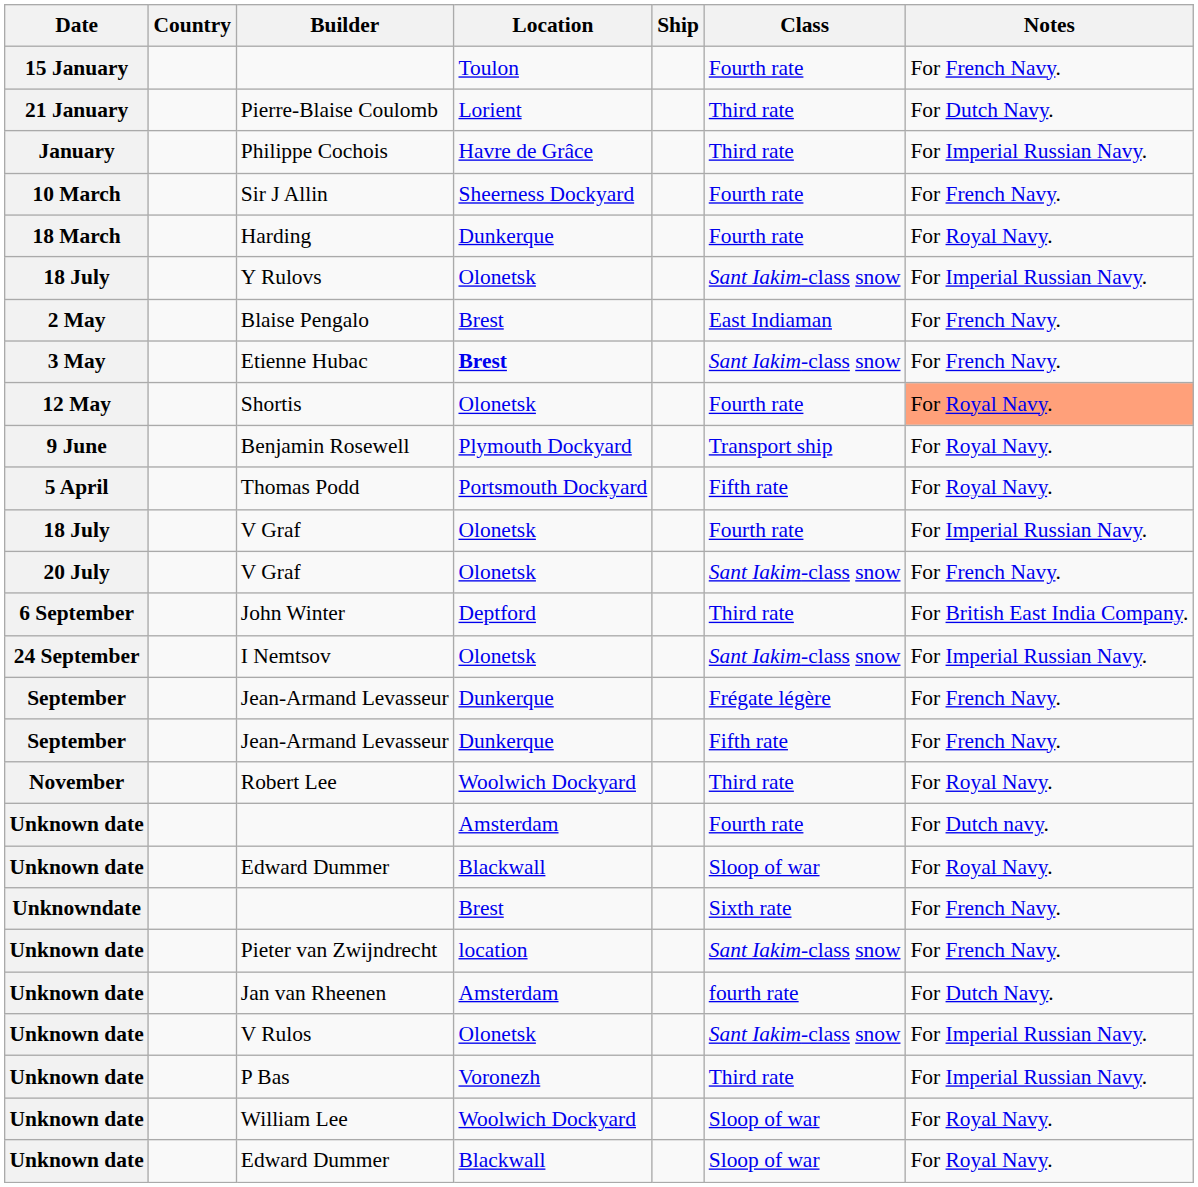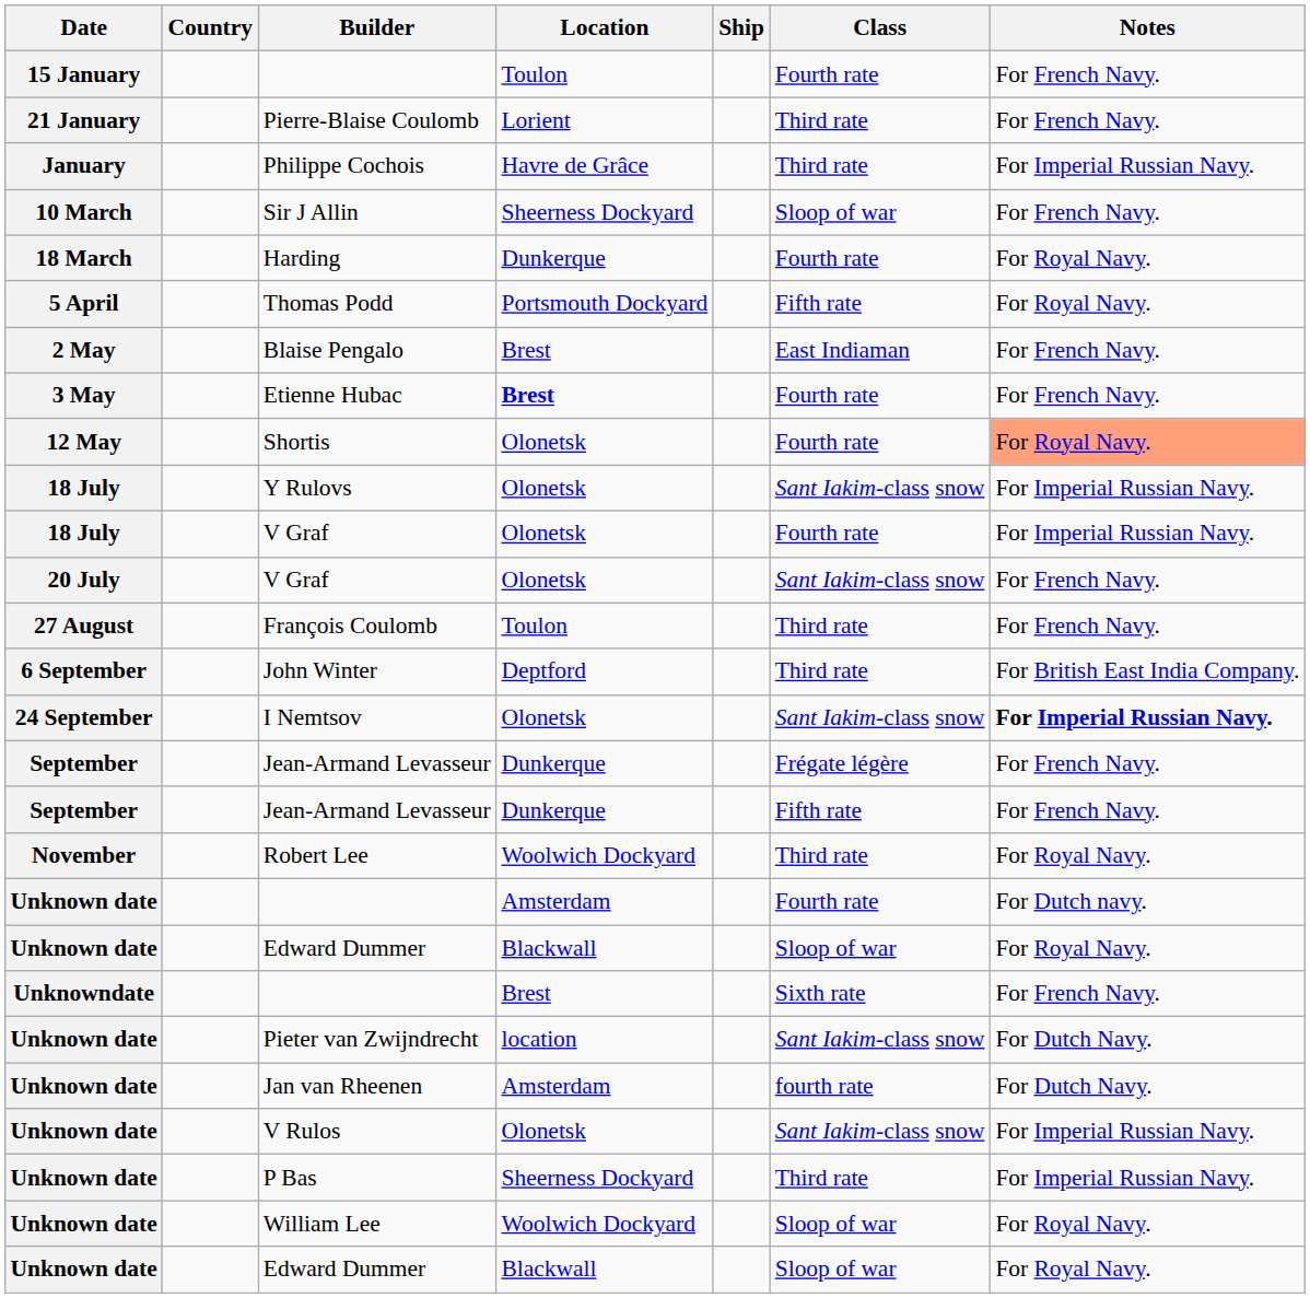 <table class="wikitable sortable" style="font-size:1.00em; line-height:1.5em;">
 <tr>
 <th>Date</th>
 <th>Country</th>
 <th>Builder</th>
 <th>Location</th>
 <th>Ship</th>
 <th>Class</th>
 <th>Notes</th>
 </tr>
 <tr ---->
 <th>15 January</th>
 <td></td>
 <td></td>
 <td><a href='#'>Toulon</a></td>
 <td><strong></strong></td>
 <td><a href='#'>Fourth rate</a></td>
 <td>For <a href='#'>French Navy</a>.</td>
 </tr>
 <tr ---->
 <th>21 January</th>
 <td></td>
 <td>Pierre-Blaise Coulomb</td>
 <td><a href='#'>Lorient</a></td>
 <td><strong></strong></td>
 <td><a href='#'>Third rate</a></td>
-<td>For <a href='#'>Dutch Navy</a>.</td>
+<td>For <a href='#'>French Navy</a>.</td>
 </tr>
 <tr ---->
 <th>January</th>
 <td></td>
 <td>Philippe Cochois</td>
 <td><a href='#'>Havre de Grâce</a></td>
 <td><strong></strong></td>
 <td><a href='#'>Third rate</a></td>
 <td>For <a href='#'>Imperial Russian Navy</a>.</td>
 </tr>
 <tr ---->
 <th>10 March</th>
 <td></td>
 <td>Sir J Allin</td>
 <td><a href='#'>Sheerness Dockyard</a></td>
 <td><strong></strong></td>
-<td><a href='#'>Fourth rate</a></td>
+<td><a href='#'>Sloop of war</a></td>
 <td>For <a href='#'>French Navy</a>.</td>
 </tr>
 <tr ---->
 <th>18 March</th>
 <td></td>
 <td>Harding</td>
 <td><a href='#'>Dunkerque</a></td>
 <td><strong></strong></td>
 <td><a href='#'>Fourth rate</a></td>
 <td>For <a href='#'>Royal Navy</a>.</td>
 </tr>
 <tr ---->
-<th>18 July</th>
+<th>5 April</th>
 <td></td>
-<td>Y Rulovs</td>
-<td><a href='#'>Olonetsk</a></td>
+<td>Thomas Podd</td>
+<td><a href='#'>Portsmouth Dockyard</a></td>
 <td><strong></strong></td>
-<td><a href='#'><em>Sant Iakim</em>-class</a> <a href='#'>snow</a></td>
-<td>For <a href='#'>Imperial Russian Navy</a>.</td>
+<td><a href='#'>Fifth rate</a></td>
+<td>For <a href='#'>Royal Navy</a>.</td>
 </tr>
 <tr ---->
 <th>2 May</th>
 <td></td>
 <td>Blaise Pengalo</td>
 <td><a href='#'>Brest</a></td>
 <td><strong></strong></td>
 <td><a href='#'>East Indiaman</a></td>
 <td>For <a href='#'>French Navy</a>.</td>
 </tr>
 <tr ---->
 <th>3 May</th>
 <td></td>
 <td>Etienne Hubac</td>
 <td><strong><a href='#'>Brest</a></strong></td>
 <td><strong></strong></td>
-<td><a href='#'><em>Sant Iakim</em>-class</a> <a href='#'>snow</a></td>
+<td><a href='#'>Fourth rate</a></td>
 <td>For <a href='#'>French Navy</a>.</td>
 </tr>
 <tr ---->
 <th>12 May</th>
 <td></td>
 <td>Shortis</td>
 <td><a href='#'>Olonetsk</a></td>
 <td><strong></strong></td>
 <td><a href='#'>Fourth rate</a></td>
 <td style="background: lightsalmon;">For <a href='#'>Royal Navy</a>.</td>
 </tr>
 <tr ---->
-<th>9 June</th>
+<th>18 July</th>
 <td></td>
-<td>Benjamin Rosewell</td>
-<td><a href='#'>Plymouth Dockyard</a></td>
+<td>Y Rulovs</td>
+<td><a href='#'>Olonetsk</a></td>
 <td><strong></strong></td>
-<td><a href='#'>Transport ship</a></td>
-<td>For <a href='#'>Royal Navy</a>.</td>
-</tr>
-<tr ---->
-<th>5 April</th>
-<td></td>
-<td>Thomas Podd</td>
-<td><a href='#'>Portsmouth Dockyard</a></td>
-<td><strong></strong></td>
-<td><a href='#'>Fifth rate</a></td>
-<td>For <a href='#'>Royal Navy</a>.</td>
+<td><a href='#'><em>Sant Iakim</em>-class</a> <a href='#'>snow</a></td>
+<td>For <a href='#'>Imperial Russian Navy</a>.</td>
 </tr>
 <tr ---->
 <th>18 July</th>
 <td></td>
 <td>V Graf</td>
 <td><a href='#'>Olonetsk</a></td>
 <td><strong></strong></td>
 <td><a href='#'>Fourth rate</a></td>
 <td>For <a href='#'>Imperial Russian Navy</a>.</td>
 </tr>
 <tr ---->
 <th>20 July</th>
 <td></td>
 <td>V Graf</td>
 <td><a href='#'>Olonetsk</a></td>
 <td><strong></strong></td>
 <td><a href='#'><em>Sant Iakim</em>-class</a> <a href='#'>snow</a></td>
 <td>For <a href='#'>French Navy</a>.</td>
 </tr>
 <tr ---->
+<th>27 August</th>
+<td></td>
+<td>François Coulomb</td>
+<td><a href='#'>Toulon</a></td>
+<td><strong></strong></td>
+<td><a href='#'>Third rate</a></td>
+<td>For <a href='#'>French Navy</a>.</td>
+</tr>
+<tr ---->
 <th>6 September</th>
 <td></td>
 <td>John Winter</td>
 <td><a href='#'>Deptford</a></td>
 <td><strong></strong></td>
 <td><a href='#'>Third rate</a></td>
 <td>For <a href='#'>British East India Company</a>.</td>
 </tr>
 <tr ---->
 <th>24 September</th>
 <td></td>
 <td>I Nemtsov</td>
 <td><a href='#'>Olonetsk</a></td>
 <td></td>
 <td><a href='#'><em>Sant Iakim</em>-class</a> <a href='#'>snow</a></td>
-<td>For <a href='#'>Imperial Russian Navy</a>.</td>
+<td><strong>For <a href='#'>Imperial Russian Navy</a>.</strong></td>
 </tr>
 <tr ---->
 <th>September</th>
 <td></td>
 <td>Jean-Armand Levasseur</td>
 <td><a href='#'>Dunkerque</a></td>
 <td><strong></strong></td>
 <td><a href='#'>Frégate légère</a></td>
 <td>For <a href='#'>French Navy</a>.</td>
 </tr>
 <tr ---->
 <th>September</th>
 <td></td>
 <td>Jean-Armand Levasseur</td>
 <td><a href='#'>Dunkerque</a></td>
 <td><strong></strong></td>
 <td><a href='#'>Fifth rate</a></td>
 <td>For <a href='#'>French Navy</a>.</td>
 </tr>
 <tr ---->
 <th>November</th>
 <td></td>
 <td>Robert Lee</td>
 <td><a href='#'>Woolwich Dockyard</a></td>
 <td><strong></strong></td>
 <td><a href='#'>Third rate</a></td>
 <td>For <a href='#'>Royal Navy</a>.</td>
 </tr>
 <tr ---->
 <th>Unknown date</th>
 <td></td>
 <td></td>
 <td><a href='#'>Amsterdam</a></td>
 <td><strong></strong></td>
 <td><a href='#'>Fourth rate</a></td>
 <td>For <a href='#'>Dutch navy</a>.</td>
 </tr>
 <tr ---->
 <th>Unknown date</th>
 <td></td>
 <td>Edward Dummer</td>
 <td><a href='#'>Blackwall</a></td>
 <td><strong></strong></td>
 <td><a href='#'>Sloop of war</a></td>
 <td>For <a href='#'>Royal Navy</a>.</td>
 </tr>
 <tr ---->
 <th>Unknowndate</th>
 <td></td>
 <td></td>
 <td><a href='#'>Brest</a></td>
 <td><strong></strong></td>
 <td><a href='#'>Sixth rate</a></td>
 <td>For <a href='#'>French Navy</a>.</td>
 </tr>
 <tr ---->
 <th>Unknown date</th>
 <td></td>
 <td>Pieter van Zwijndrecht</td>
 <td><a href='#'>location</a></td>
 <td><strong></strong></td>
 <td><a href='#'><em>Sant Iakim</em>-class</a> <a href='#'>snow</a></td>
-<td>For <a href='#'>French Navy</a>.</td>
+<td>For <a href='#'>Dutch Navy</a>.</td>
 </tr>
 <tr ---->
 <th>Unknown date</th>
 <td></td>
 <td>Jan van Rheenen</td>
 <td><a href='#'>Amsterdam</a></td>
 <td><strong></strong></td>
 <td><a href='#'>fourth rate</a></td>
 <td>For <a href='#'>Dutch Navy</a>.</td>
 </tr>
 <tr ---->
 <th>Unknown date</th>
 <td></td>
 <td>V Rulos</td>
 <td><a href='#'>Olonetsk</a></td>
 <td><strong></strong></td>
 <td><a href='#'><em>Sant Iakim</em>-class</a> <a href='#'>snow</a></td>
 <td>For <a href='#'>Imperial Russian Navy</a>.</td>
 </tr>
 <tr ---->
 <th>Unknown date</th>
 <td></td>
 <td>P Bas</td>
-<td><a href='#'>Voronezh</a></td>
+<td><a href='#'>Sheerness Dockyard</a></td>
 <td><strong></strong></td>
 <td><a href='#'>Third rate</a></td>
 <td>For <a href='#'>Imperial Russian Navy</a>.</td>
 </tr>
 <tr ---->
 <th>Unknown date</th>
 <td></td>
 <td>William Lee</td>
 <td><a href='#'>Woolwich Dockyard</a></td>
 <td><strong></strong></td>
 <td><a href='#'>Sloop of war</a></td>
 <td>For <a href='#'>Royal Navy</a>.</td>
 </tr>
 <tr ---->
 <th>Unknown date</th>
 <td></td>
 <td>Edward Dummer</td>
 <td><a href='#'>Blackwall</a></td>
 <td><strong></strong></td>
 <td><a href='#'>Sloop of war</a></td>
 <td>For <a href='#'>Royal Navy</a>.</td>
 </tr>
 </table>
